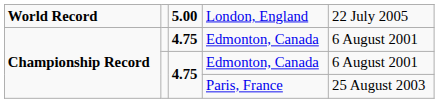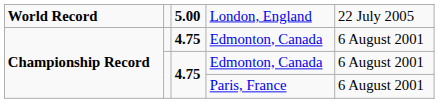 <table class="wikitable" width=75%>
 <tr>
 <td><strong>World Record</strong></td>
 <td></td>
 <td><strong>5.00</strong></td>
 <td><a href='#'>London, England</a></td>
 <td>22 July 2005</td>
 </tr>
 <tr>
 <td rowspan="3"><strong>Championship Record</strong></td>
 <td></td>
 <td><strong>4.75</strong></td>
 <td><a href='#'>Edmonton, Canada</a></td>
 <td>6 August 2001</td>
 </tr>
 <tr>
 <td rowspan="2"></td>
 <td rowspan="2"><strong>4.75</strong></td>
 <td><a href='#'>Edmonton, Canada</a></td>
 <td>6 August 2001</td>
 </tr>
 <tr>
 <td><a href='#'>Paris, France</a></td>
-<td>25 August 2003</td>
+<td>6 August 2001</td>
 </tr>
 </table>
